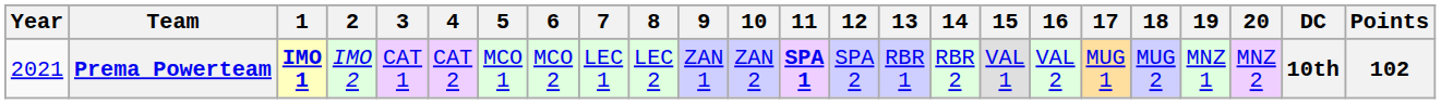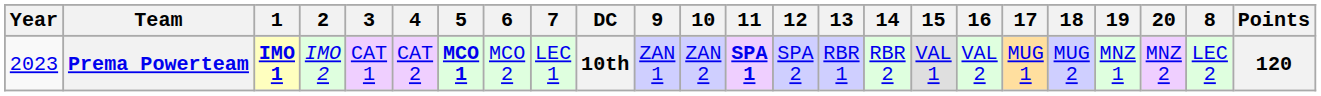 <table class="wikitable" style="text-align:center; font-size:85%">
 <tr>
 <th>Year</th>
 <th>Team</th>
 <th>1</th>
 <th>2</th>
 <th>3</th>
 <th>4</th>
 <th>5</th>
 <th>6</th>
 <th>7</th>
-<th>8</th>
+<th>DC</th>
 <th>9</th>
 <th>10</th>
 <th>11</th>
 <th>12</th>
 <th>13</th>
 <th>14</th>
 <th>15</th>
 <th>16</th>
 <th>17</th>
 <th>18</th>
 <th>19</th>
 <th>20</th>
-<th>DC</th>
+<th>8</th>
 <th>Points</th>
 </tr>
 <tr>
-<td><a href='#'>2021</a></td>
+<td><a href='#'>2023</a></td>
 <th nowrap><a href='#'>Prema Powerteam</a></th>
 <td style="background:#FFFFBF;"><strong><a href='#'>IMO<br>1</a></strong><br></td>
 <td style="background:#DFFFDF;"><em><a href='#'>IMO<br>2</a></em><br></td>
 <td style="background:#EFCFFF;"><a href='#'>CAT<br>1</a><br></td>
 <td style="background:#EFCFFF;"><a href='#'>CAT<br>2</a><br></td>
-<td style="background:#DFFFDF;"><a href='#'>MCO<br>1</a><br></td>
+<td style="background:#DFFFDF;"><strong><a href='#'>MCO<br>1</a><br></strong></td>
 <td style="background:#DFFFDF;"><a href='#'>MCO<br>2</a><br></td>
 <td style="background:#DFFFDF;"><a href='#'>LEC<br>1</a><br></td>
-<td style="background:#DFFFDF;"><a href='#'>LEC<br>2</a><br></td>
+<th>10th</th>
 <td style="background:#CFCFFF;"><a href='#'>ZAN<br>1</a><br></td>
 <td style="background:#CFCFFF;"><a href='#'>ZAN<br>2</a><br></td>
 <td style="background:#EFCFFF;"><strong><a href='#'>SPA<br>1</a><br></strong></td>
 <td style="background:#CFCFFF;"><a href='#'>SPA<br>2</a><br></td>
 <td style="background:#CFCFFF;"><a href='#'>RBR<br>1</a><br></td>
 <td style="background:#DFFFDF;"><a href='#'>RBR<br>2</a><br></td>
 <td style="background:#DFDFDF;"><a href='#'>VAL<br>1</a><br></td>
 <td style="background:#DFFFDF;"><a href='#'>VAL<br>2</a><br></td>
 <td style="background:#FFDF9F;"><a href='#'>MUG<br>1</a><br></td>
 <td style="background:#CFCFFF;"><a href='#'>MUG<br>2</a><br></td>
 <td style="background:#DFFFDF;"><a href='#'>MNZ<br>1</a><br></td>
 <td style="background:#EFCFFF;"><a href='#'>MNZ<br>2</a><br></td>
-<th>10th</th>
-<th>102</th>
+<td style="background:#DFFFDF;"><a href='#'>LEC<br>2</a><br></td>
+<th>120</th>
 </tr>
 </table>
